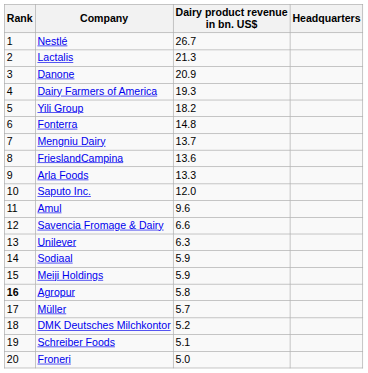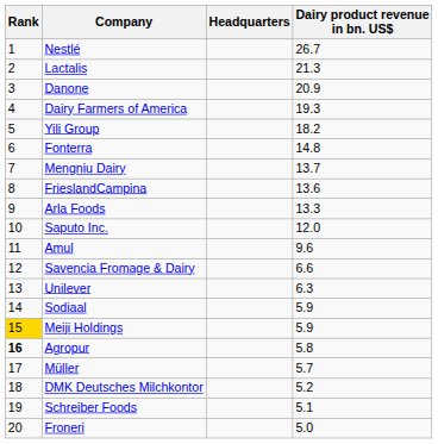 <table class="wikitable">
 <tr>
 <th>Rank</th>
 <th>Company</th>
+<th>Headquarters</th>
 <th>Dairy product revenue <br>in bn. US$</th>
-<th>Headquarters</th>
 </tr>
 <tr>
 <td>1</td>
 <td><a href='#'>Nestlé</a></td>
+<td></td>
 <td>26.7</td>
-<td></td>
 </tr>
 <tr>
 <td>2</td>
 <td><a href='#'>Lactalis</a></td>
+<td></td>
 <td>21.3</td>
-<td></td>
 </tr>
 <tr>
 <td>3</td>
 <td><a href='#'>Danone</a></td>
+<td></td>
 <td>20.9</td>
-<td></td>
 </tr>
 <tr>
 <td>4</td>
 <td><a href='#'>Dairy Farmers of America</a></td>
+<td></td>
 <td>19.3</td>
-<td></td>
 </tr>
 <tr>
 <td>5</td>
 <td><a href='#'>Yili Group</a></td>
+<td></td>
 <td>18.2</td>
-<td></td>
 </tr>
 <tr>
 <td>6</td>
 <td><a href='#'>Fonterra</a></td>
+<td></td>
 <td>14.8</td>
-<td></td>
 </tr>
 <tr>
 <td>7</td>
 <td><a href='#'>Mengniu Dairy</a></td>
+<td></td>
 <td>13.7</td>
-<td></td>
 </tr>
 <tr>
 <td>8</td>
 <td><a href='#'>FrieslandCampina</a></td>
+<td></td>
 <td>13.6</td>
-<td></td>
 </tr>
 <tr>
 <td>9</td>
 <td><a href='#'>Arla Foods</a></td>
+<td></td>
 <td>13.3</td>
-<td></td>
 </tr>
 <tr>
 <td>10</td>
 <td><a href='#'>Saputo Inc.</a></td>
+<td></td>
 <td>12.0</td>
-<td></td>
 </tr>
 <tr>
 <td>11</td>
 <td><a href='#'>Amul</a></td>
+<td></td>
 <td>9.6</td>
-<td></td>
 </tr>
 <tr>
 <td>12</td>
 <td><a href='#'>Savencia Fromage & Dairy</a></td>
+<td></td>
 <td>6.6</td>
-<td></td>
 </tr>
 <tr>
 <td>13</td>
 <td><a href='#'>Unilever</a></td>
+<td></td>
 <td>6.3</td>
-<td></td>
 </tr>
 <tr>
 <td>14</td>
 <td><a href='#'>Sodiaal</a></td>
+<td></td>
 <td>5.9</td>
-<td></td>
 </tr>
 <tr>
-<td>15</td>
+<td style="background: gold;">15</td>
 <td><a href='#'>Meiji Holdings</a></td>
+<td></td>
 <td>5.9</td>
-<td></td>
 </tr>
 <tr>
 <td><strong>16</strong></td>
 <td><a href='#'>Agropur</a></td>
+<td></td>
 <td>5.8</td>
-<td></td>
 </tr>
 <tr>
 <td>17</td>
 <td><a href='#'>Müller</a></td>
+<td></td>
 <td>5.7</td>
-<td></td>
 </tr>
 <tr>
 <td>18</td>
 <td><a href='#'>DMK Deutsches Milchkontor</a></td>
+<td></td>
 <td>5.2</td>
-<td></td>
 </tr>
 <tr>
 <td>19</td>
 <td><a href='#'>Schreiber Foods</a></td>
+<td></td>
 <td>5.1</td>
-<td></td>
 </tr>
 <tr>
 <td>20</td>
 <td><a href='#'>Froneri</a></td>
+<td></td>
 <td>5.0</td>
-<td></td>
 </tr>
 </table>
